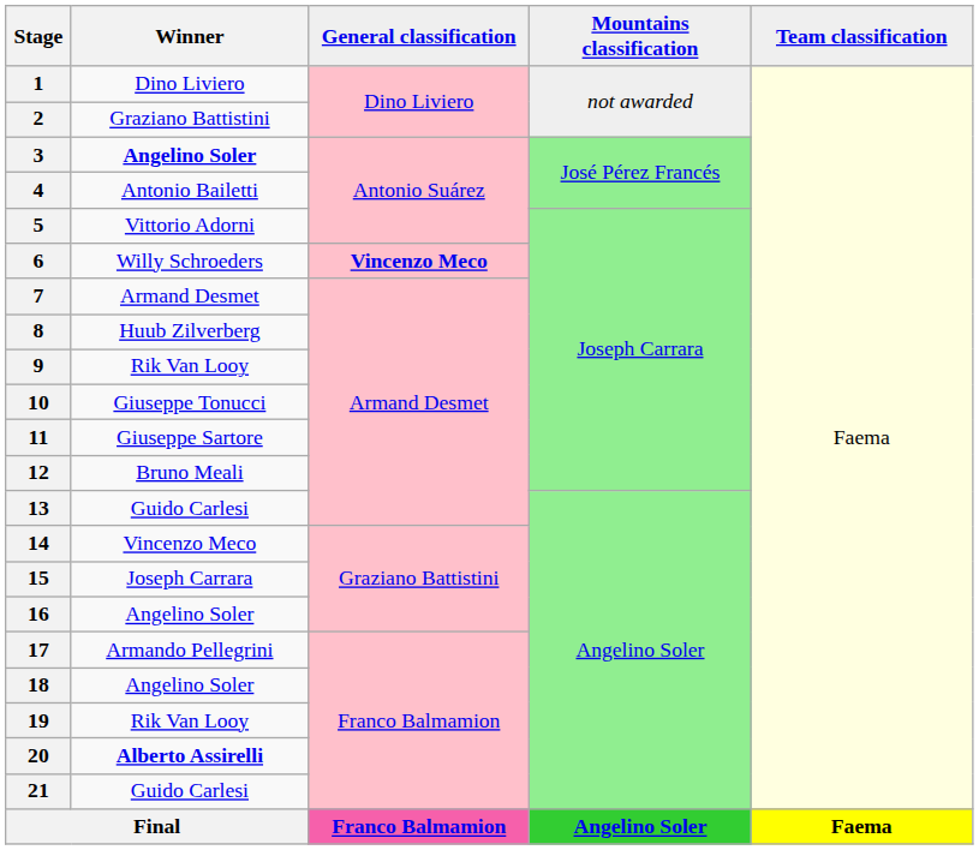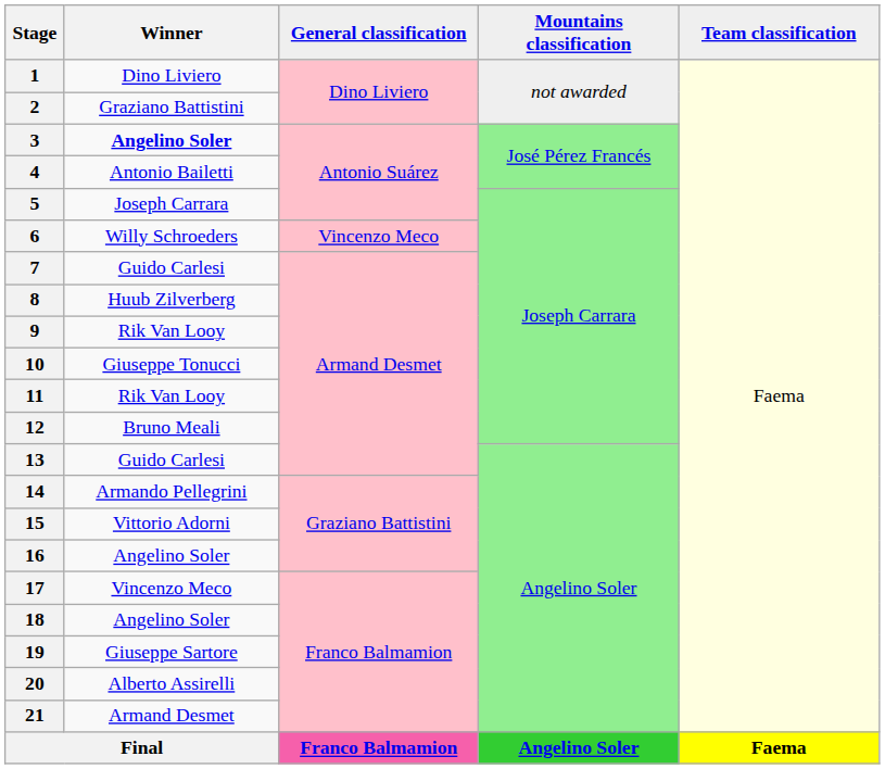 <table class="wikitable" style="text-align: center; font-size:smaller;">
 <tr style="background:#efefef;">
 <th style="width:1%;">Stage</th>
 <th style="width:15%;">Winner</th>
 <th style="background:#efefef; width:14%;"><a href='#'>General classification</a><br></th>
 <th style="background:#efefef; width:14%;"><a href='#'>Mountains classification</a></th>
 <th style="background:#efefef; width:14%;"><a href='#'>Team classification</a></th>
 </tr>
 <tr>
 <th>1</th>
 <td><a href='#'>Dino Liviero</a></td>
 <td style="background:pink;" rowspan=2><a href='#'>Dino Liviero</a></td>
 <td style="background:#EFEFEF;" rowspan=2><em>not awarded</em></td>
 <td style="background:lightyellow;" rowspan=21>Faema</td>
 </tr>
 <tr>
 <th>2</th>
 <td><a href='#'>Graziano Battistini</a></td>
 </tr>
 <tr>
 <th>3</th>
 <td><strong><a href='#'>Angelino Soler</a></strong></td>
 <td style="background:pink;" rowspan=3><a href='#'>Antonio Suárez</a></td>
 <td style="background:lightgreen;" rowspan=2><a href='#'>José Pérez Francés</a></td>
 </tr>
 <tr>
 <th>4</th>
 <td><a href='#'>Antonio Bailetti</a></td>
 </tr>
 <tr>
 <th>5</th>
-<td><a href='#'>Vittorio Adorni</a></td>
+<td><a href='#'>Joseph Carrara</a></td>
 <td style="background:lightgreen;" rowspan=8><a href='#'>Joseph Carrara</a></td>
 </tr>
 <tr>
 <th>6</th>
 <td><a href='#'>Willy Schroeders</a></td>
-<td style="background:pink;"><strong><a href='#'>Vincenzo Meco</a></strong></td>
+<td style="background:pink;"><a href='#'>Vincenzo Meco</a></td>
 </tr>
 <tr>
 <th>7</th>
-<td><a href='#'>Armand Desmet</a></td>
+<td><a href='#'>Guido Carlesi</a></td>
 <td style="background:pink;" rowspan=7><a href='#'>Armand Desmet</a></td>
 </tr>
 <tr>
 <th>8</th>
 <td><a href='#'>Huub Zilverberg</a></td>
 </tr>
 <tr>
 <th>9</th>
 <td><a href='#'>Rik Van Looy</a></td>
 </tr>
 <tr>
 <th>10</th>
 <td><a href='#'>Giuseppe Tonucci</a></td>
 </tr>
 <tr>
 <th>11</th>
-<td><a href='#'>Giuseppe Sartore</a></td>
+<td><a href='#'>Rik Van Looy</a></td>
 </tr>
 <tr>
 <th>12</th>
 <td><a href='#'>Bruno Meali</a></td>
 </tr>
 <tr>
 <th>13</th>
 <td><a href='#'>Guido Carlesi</a></td>
 <td style="background:lightgreen;" rowspan=9><a href='#'>Angelino Soler</a></td>
 </tr>
 <tr>
 <th>14</th>
-<td><a href='#'>Vincenzo Meco</a></td>
+<td><a href='#'>Armando Pellegrini</a></td>
 <td style="background:pink;" rowspan=3><a href='#'>Graziano Battistini</a></td>
 </tr>
 <tr>
 <th>15</th>
-<td><a href='#'>Joseph Carrara</a></td>
+<td><a href='#'>Vittorio Adorni</a></td>
 </tr>
 <tr>
 <th>16</th>
 <td><a href='#'>Angelino Soler</a></td>
 </tr>
 <tr>
 <th>17</th>
-<td><a href='#'>Armando Pellegrini</a></td>
+<td><a href='#'>Vincenzo Meco</a></td>
 <td style="background:pink;" rowspan=5><a href='#'>Franco Balmamion</a></td>
 </tr>
 <tr>
 <th>18</th>
 <td><a href='#'>Angelino Soler</a></td>
 </tr>
 <tr>
 <th>19</th>
-<td><a href='#'>Rik Van Looy</a></td>
+<td><a href='#'>Giuseppe Sartore</a></td>
 </tr>
 <tr>
 <th>20</th>
-<td><strong><a href='#'>Alberto Assirelli</a></strong></td>
+<td><a href='#'>Alberto Assirelli</a></td>
 </tr>
 <tr>
 <th>21</th>
-<td><a href='#'>Guido Carlesi</a></td>
+<td><a href='#'>Armand Desmet</a></td>
 </tr>
 <tr>
 <th colspan=2><strong>Final</strong></th>
 <th style="background:#F660AB;"><strong><a href='#'>Franco Balmamion</a></strong></th>
 <th style="background:#32CD32;"><strong><a href='#'>Angelino Soler</a></strong></th>
 <th style="background:yellow;"><strong>Faema</strong></th>
 </tr>
 </table>
